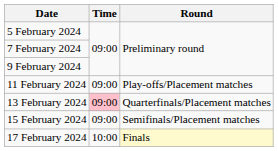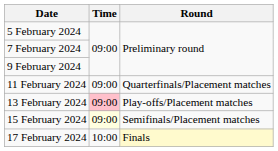 <table class="wikitable">
 <tr>
 <th>Date</th>
 <th>Time</th>
 <th>Round</th>
 </tr>
 <tr>
 <td>5 February 2024</td>
 <td rowspan=3>09:00</td>
 <td rowspan=3>Preliminary round</td>
 </tr>
 <tr>
 <td>7 February 2024</td>
 </tr>
 <tr>
 <td>9 February 2024</td>
 </tr>
 <tr>
 <td>11 February 2024</td>
 <td>09:00</td>
-<td>Play-offs/Placement matches</td>
+<td>Quarterfinals/Placement matches</td>
 </tr>
 <tr>
 <td>13 February 2024</td>
 <td style="background: pink;">09:00</td>
-<td>Quarterfinals/Placement matches</td>
+<td>Play-offs/Placement matches</td>
 </tr>
 <tr>
 <td>15 February 2024</td>
-<td>09:00</td>
+<td style="background: lightyellow;">09:00</td>
 <td>Semifinals/Placement matches</td>
 </tr>
 <tr>
 <td>17 February 2024</td>
 <td>10:00</td>
 <td style=background:lemonchiffon>Finals</td>
 </tr>
 </table>
